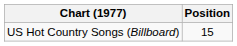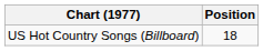 <table class="wikitable">
 <tr>
 <th>Chart (1977)</th>
 <th>Position</th>
 </tr>
 <tr>
 <td>US Hot Country Songs (<em>Billboard</em>)</td>
-<td align="center">15</td>
+<td align="center">18</td>
 </tr>
 </table>
